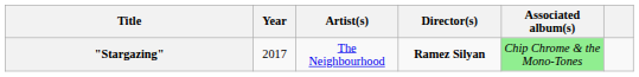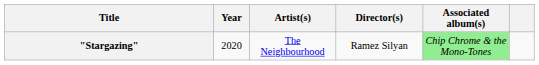 <table class="wikitable plainrowheaders" style="text-align:center;">
 <tr>
 <th scope="col" style="width: 20em;">Title</th>
 <th scope="col" style="width: 3em;">Year</th>
 <th scope="col" style="width:8em;">Artist(s)</th>
 <th scope="col" style="width:8em;">Director(s)</th>
 <th scope="col" style="width:8em;">Associated album(s)</th>
 <th scope="col" style="width:2em;" class="unsortable"></th>
 </tr>
 <tr>
 <th scope="row">"Stargazing"</th>
-<td>2017</td>
+<td>2020</td>
 <td><a href='#'>The Neighbourhood</a></td>
-<td><strong>Ramez Silyan</strong></td>
+<td>Ramez Silyan</td>
 <td style="background: lightgreen;"><em>Chip Chrome & the Mono-Tones</em></td>
 <td></td>
 </tr>
 </table>
